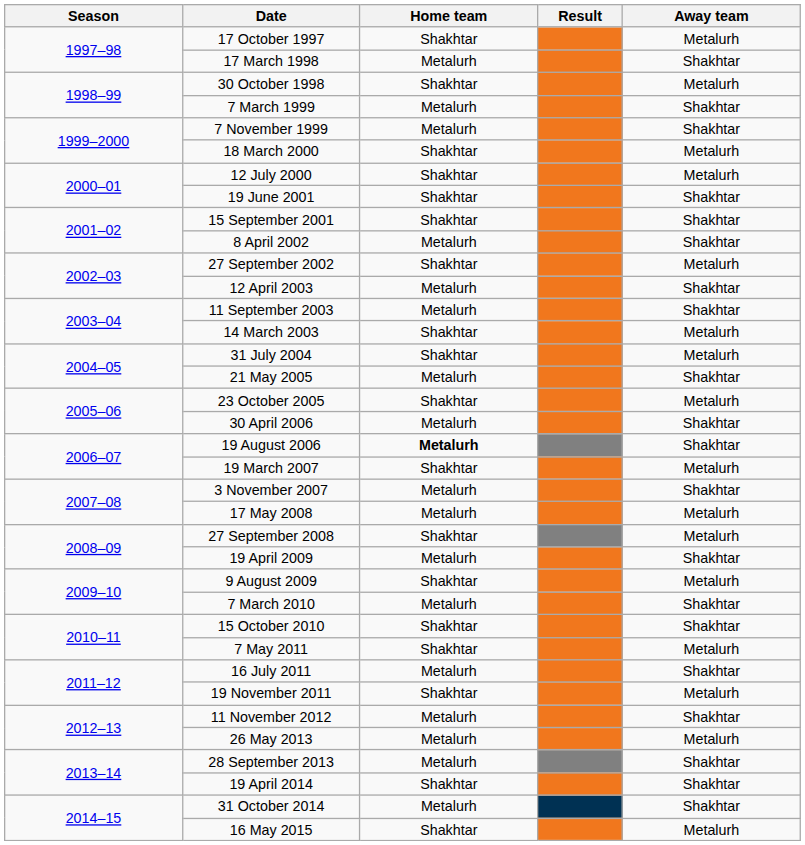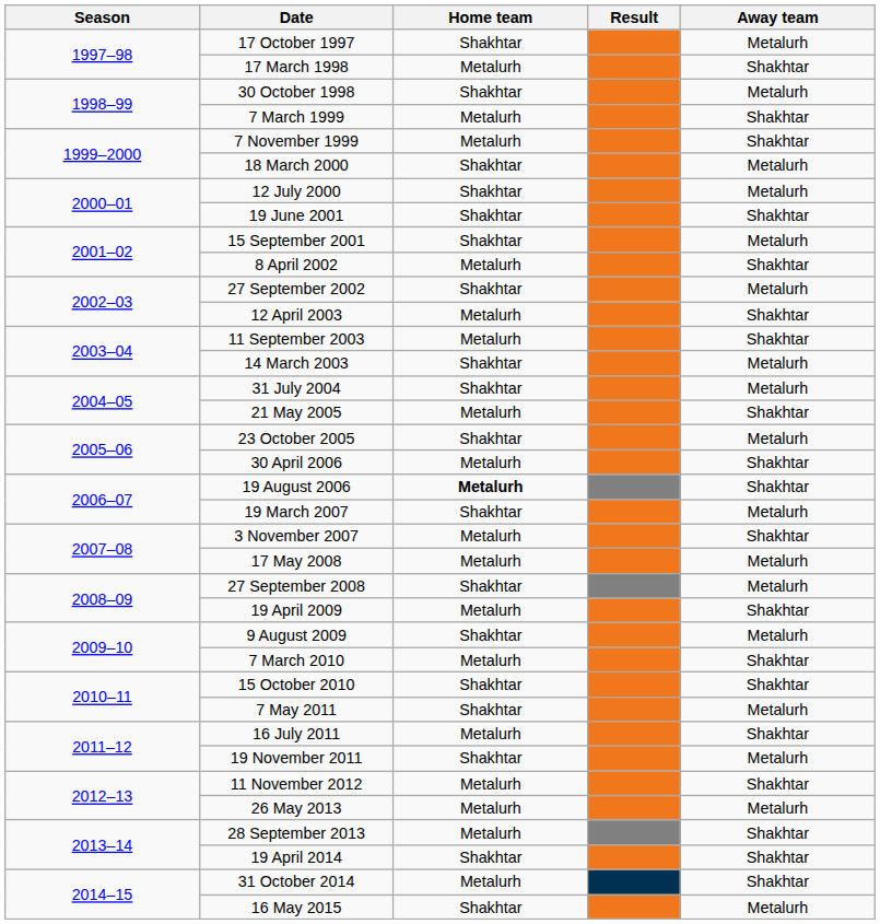 <table class="wikitable" style="text-align: center; width=20%; font-size: 11px">
 <tr>
 <th rowspan=1 width=12%>Season</th>
 <th rowspan=1 width=12%>Date</th>
 <th rowspan=1 width=12%>Home team</th>
 <th rowspan=1 width=5%>Result</th>
 <th rowspan=1 width=12%>Away team</th>
 </tr>
 <tr>
 <td rowspan=2><a href='#'>1997–98</a></td>
 <td>17 October 1997</td>
 <td>Shakhtar</td>
 <td bgcolor=F1771D></td>
 <td>Metalurh</td>
 </tr>
 <tr>
 <td>17 March 1998</td>
 <td>Metalurh</td>
 <td bgcolor=F1771D></td>
 <td>Shakhtar</td>
 </tr>
 <tr>
 <td rowspan=2><a href='#'>1998–99</a></td>
 <td>30 October 1998</td>
 <td>Shakhtar</td>
 <td bgcolor=F1771D></td>
 <td>Metalurh</td>
 </tr>
 <tr>
 <td>7 March 1999</td>
 <td>Metalurh</td>
 <td bgcolor=F1771D></td>
 <td>Shakhtar</td>
 </tr>
 <tr>
 <td rowspan=2><a href='#'>1999–2000</a></td>
 <td>7 November 1999</td>
 <td>Metalurh</td>
 <td bgcolor=F1771D></td>
 <td>Shakhtar</td>
 </tr>
 <tr>
 <td>18 March 2000</td>
 <td>Shakhtar</td>
 <td bgcolor=F1771D></td>
 <td>Metalurh</td>
 </tr>
 <tr>
 <td rowspan=2><a href='#'>2000–01</a></td>
 <td>12 July 2000</td>
 <td>Shakhtar</td>
 <td bgcolor=F1771D></td>
 <td>Metalurh</td>
 </tr>
 <tr>
 <td>19 June 2001</td>
 <td>Shakhtar</td>
 <td bgcolor=F1771D></td>
 <td>Shakhtar</td>
 </tr>
 <tr>
 <td rowspan=2><a href='#'>2001–02</a></td>
 <td>15 September 2001</td>
 <td>Shakhtar</td>
 <td bgcolor=F1771D></td>
-<td>Shakhtar</td>
+<td>Metalurh</td>
 </tr>
 <tr>
 <td>8 April 2002</td>
 <td>Metalurh</td>
 <td bgcolor=F1771D></td>
 <td>Shakhtar</td>
 </tr>
 <tr>
 <td rowspan=2><a href='#'>2002–03</a></td>
 <td>27 September 2002</td>
 <td>Shakhtar</td>
 <td bgcolor=F1771D></td>
 <td>Metalurh</td>
 </tr>
 <tr>
 <td>12 April 2003</td>
 <td>Metalurh</td>
 <td bgcolor=F1771D></td>
 <td>Shakhtar</td>
 </tr>
 <tr>
 <td rowspan=2><a href='#'>2003–04</a></td>
 <td>11 September 2003</td>
 <td>Metalurh</td>
 <td bgcolor=F1771D></td>
 <td>Shakhtar</td>
 </tr>
 <tr>
 <td>14 March 2003</td>
 <td>Shakhtar</td>
 <td bgcolor=F1771D></td>
 <td>Metalurh</td>
 </tr>
 <tr>
 <td rowspan=2><a href='#'>2004–05</a></td>
 <td>31 July 2004</td>
 <td>Shakhtar</td>
 <td bgcolor=F1771D></td>
 <td>Metalurh</td>
 </tr>
 <tr>
 <td>21 May 2005</td>
 <td>Metalurh</td>
 <td bgcolor=F1771D></td>
 <td>Shakhtar</td>
 </tr>
 <tr>
 <td rowspan=2><a href='#'>2005–06</a></td>
 <td>23 October 2005</td>
 <td>Shakhtar</td>
 <td bgcolor=F1771D></td>
 <td>Metalurh</td>
 </tr>
 <tr>
 <td>30 April 2006</td>
 <td>Metalurh</td>
 <td bgcolor=F1771D></td>
 <td>Shakhtar</td>
 </tr>
 <tr>
 <td rowspan=2><a href='#'>2006–07</a></td>
 <td>19 August 2006</td>
 <td><strong>Metalurh</strong></td>
 <td bgcolor=808080></td>
 <td>Shakhtar</td>
 </tr>
 <tr>
 <td>19 March 2007</td>
 <td>Shakhtar</td>
 <td bgcolor=F1771D></td>
 <td>Metalurh</td>
 </tr>
 <tr>
 <td rowspan=2><a href='#'>2007–08</a></td>
 <td>3 November 2007</td>
 <td>Metalurh</td>
 <td bgcolor=F1771D></td>
 <td>Shakhtar</td>
 </tr>
 <tr>
 <td>17 May 2008</td>
 <td>Metalurh</td>
 <td bgcolor=F1771D></td>
 <td>Metalurh</td>
 </tr>
 <tr>
 <td rowspan=2><a href='#'>2008–09</a></td>
 <td>27 September 2008</td>
 <td>Shakhtar</td>
 <td bgcolor=808080></td>
 <td>Metalurh</td>
 </tr>
 <tr>
 <td>19 April 2009</td>
 <td>Metalurh</td>
 <td bgcolor=F1771D></td>
 <td>Shakhtar</td>
 </tr>
 <tr>
 <td rowspan=2><a href='#'>2009–10</a></td>
 <td>9 August 2009</td>
 <td>Shakhtar</td>
 <td bgcolor=f1771d></td>
 <td>Metalurh</td>
 </tr>
 <tr>
 <td>7 March 2010</td>
 <td>Metalurh</td>
 <td bgcolor=F1771D></td>
 <td>Shakhtar</td>
 </tr>
 <tr>
 <td rowspan=2><a href='#'>2010–11</a></td>
 <td>15 October 2010</td>
 <td>Shakhtar</td>
 <td bgcolor=f1771d></td>
 <td>Shakhtar</td>
 </tr>
 <tr>
 <td>7 May 2011</td>
 <td>Shakhtar</td>
 <td bgcolor=F1771D></td>
 <td>Metalurh</td>
 </tr>
 <tr>
 <td rowspan=2><a href='#'>2011–12</a></td>
 <td>16 July 2011</td>
 <td>Metalurh</td>
 <td bgcolor=f1771d></td>
 <td>Shakhtar</td>
 </tr>
 <tr>
 <td>19 November 2011</td>
 <td>Shakhtar</td>
 <td bgcolor=F1771D></td>
 <td>Metalurh</td>
 </tr>
 <tr>
 <td rowspan=2><a href='#'>2012–13</a></td>
 <td>11 November 2012</td>
 <td>Metalurh</td>
 <td bgcolor=f1771d></td>
 <td>Shakhtar</td>
 </tr>
 <tr>
 <td>26 May 2013</td>
 <td>Metalurh</td>
 <td bgcolor=F1771D></td>
 <td>Metalurh</td>
 </tr>
 <tr>
 <td rowspan=2><a href='#'>2013–14</a></td>
 <td>28 September 2013</td>
 <td>Metalurh</td>
 <td bgcolor=808080></td>
 <td>Shakhtar</td>
 </tr>
 <tr>
 <td>19 April 2014</td>
 <td>Shakhtar</td>
 <td bgcolor=F1771D></td>
 <td>Shakhtar</td>
 </tr>
 <tr>
 <td rowspan=2><a href='#'>2014–15</a></td>
 <td>31 October 2014</td>
 <td>Metalurh</td>
 <td bgcolor=003153></td>
 <td>Shakhtar</td>
 </tr>
 <tr>
 <td>16 May 2015</td>
 <td>Shakhtar</td>
 <td bgcolor=F1771D></td>
 <td>Metalurh</td>
 </tr>
 </table>
